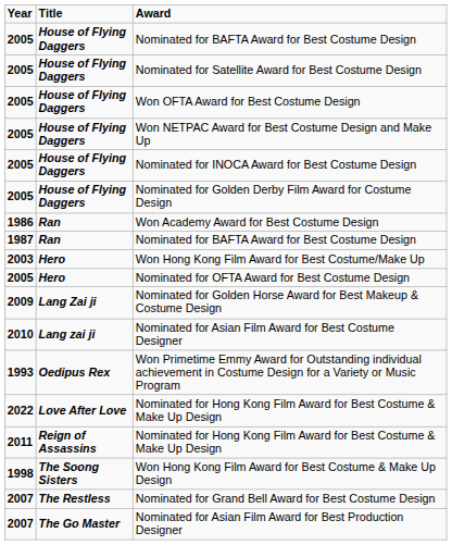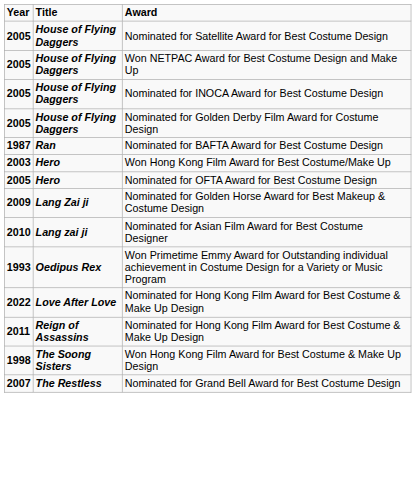 <table class="wikitable">
 <tr>
 <td rowspan="2"><strong>Year</strong></td>
 <td rowspan="2"><strong>Title</strong></td>
 <td rowspan="2"><strong>Award</strong></td>
 </tr>
 <tr>
 </tr>
 <tr>
 <td><strong>2005</strong></td>
 <td><strong><em>House of Flying Daggers</em></strong></td>
-<td>Nominated for BAFTA Award for Best Costume Design</td>
-</tr>
-<tr>
-<td><strong>2005</strong></td>
-<td><strong><em>House of Flying Daggers</em></strong></td>
 <td>Nominated for Satellite Award for Best Costume Design</td>
-</tr>
-<tr>
-<td><strong>2005</strong></td>
-<td><strong><em>House of Flying Daggers</em></strong></td>
-<td>Won OFTA Award for Best Costume Design</td>
 </tr>
 <tr>
 <td><strong>2005</strong></td>
 <td><strong><em>House of Flying Daggers</em></strong></td>
 <td>Won NETPAC Award for Best Costume Design and Make Up</td>
 </tr>
 <tr>
 <td><strong>2005</strong></td>
 <td><strong><em>House of Flying Daggers</em></strong></td>
 <td>Nominated for INOCA Award for Best Costume Design</td>
 </tr>
 <tr>
 <td><strong>2005</strong></td>
 <td><strong><em>House of Flying Daggers</em></strong></td>
 <td>Nominated for Golden Derby Film Award for Costume Design</td>
-</tr>
-<tr>
-<td><strong>1986</strong></td>
-<td><strong><em>Ran</em></strong></td>
-<td>Won Academy Award for Best Costume Design</td>
 </tr>
 <tr>
 <td><strong>1987</strong></td>
 <td><strong><em>Ran</em></strong></td>
 <td>Nominated for BAFTA Award for Best Costume Design</td>
 </tr>
 <tr>
 <td><strong>2003</strong></td>
 <td><strong><em>Hero</em></strong></td>
 <td>Won Hong Kong Film Award for Best Costume/Make Up</td>
 </tr>
 <tr>
 <td><strong>2005</strong></td>
 <td><strong><em>Hero</em></strong></td>
 <td>Nominated for OFTA Award for Best Costume Design</td>
 </tr>
 <tr>
 <td><strong>2009</strong></td>
 <td><strong><em>Lang Zai ji</em></strong></td>
 <td>Nominated for Golden Horse Award for Best Makeup & Costume Design</td>
 </tr>
 <tr>
 <td><strong>2010</strong></td>
 <td><strong><em>Lang zai ji</em></strong></td>
 <td>Nominated for Asian Film Award for Best Costume Designer</td>
 </tr>
 <tr>
 <td><strong>1993</strong></td>
 <td><strong><em>Oedipus Rex</em></strong></td>
 <td>Won Primetime Emmy Award for Outstanding individual achievement in Costume Design for a Variety or Music Program</td>
 </tr>
 <tr>
 <td><strong>2022</strong></td>
 <td><strong><em>Love After Love</em></strong></td>
 <td>Nominated for Hong Kong Film Award for Best Costume & Make Up Design</td>
 </tr>
 <tr>
 <td><strong>2011</strong></td>
 <td><strong><em>Reign of Assassins</em></strong></td>
 <td>Nominated for Hong Kong Film Award for Best Costume & Make Up Design</td>
 </tr>
 <tr>
 <td><strong>1998</strong></td>
 <td><strong><em>The Soong Sisters</em></strong></td>
 <td>Won Hong Kong Film Award for Best Costume & Make Up Design</td>
 </tr>
 <tr>
 <td><strong>2007</strong></td>
 <td><strong><em>The Restless</em></strong></td>
 <td>Nominated for Grand Bell Award for Best Costume Design</td>
 </tr>
-<tr>
-<td><strong>2007</strong></td>
-<td><strong><em>The Go Master</em></strong></td>
-<td>Nominated for Asian Film Award for Best Production Designer</td>
-</tr>
 </table>
